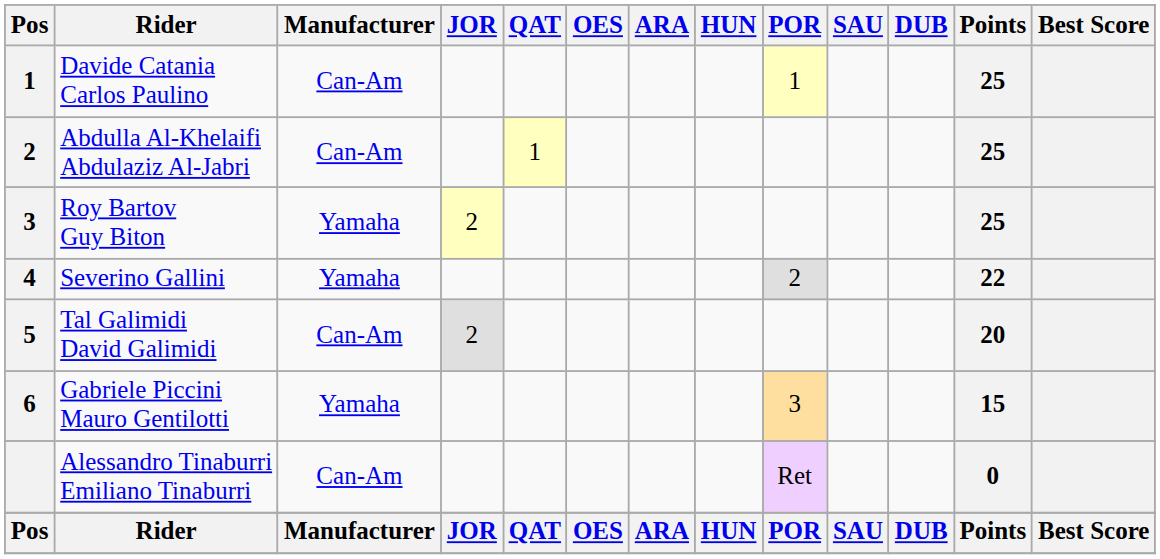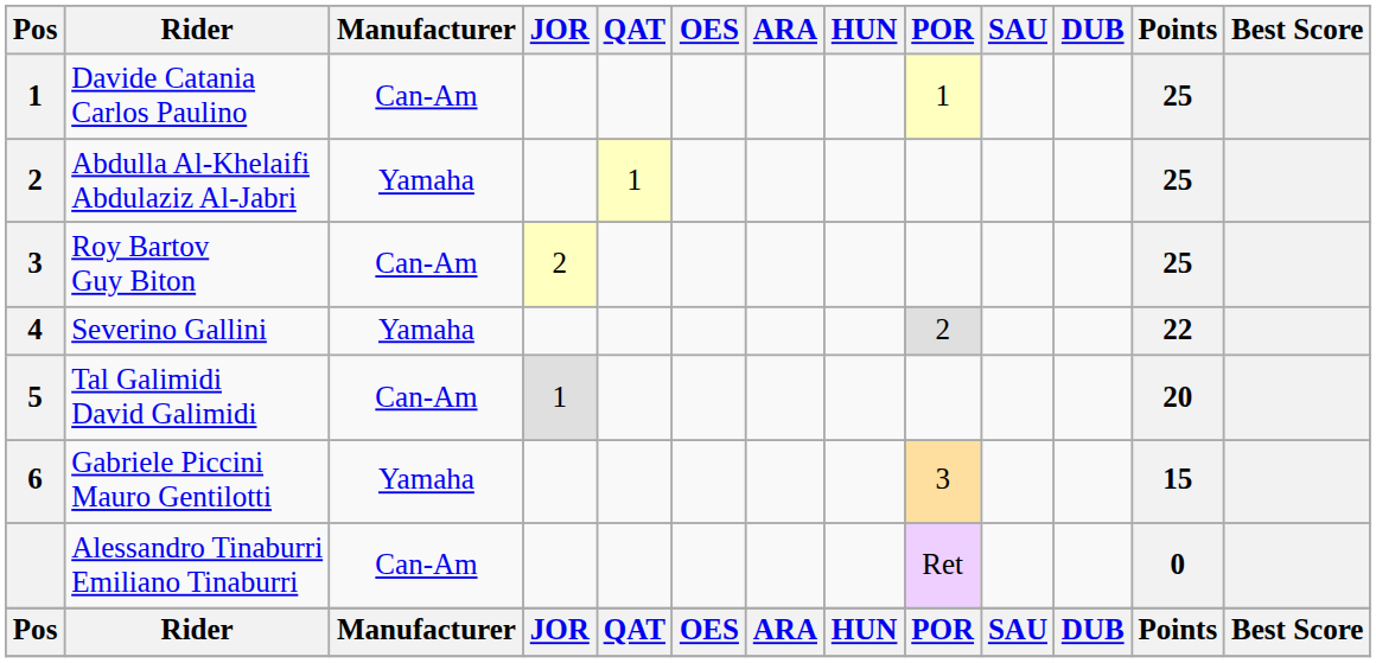 <table class="wikitable" style="font-size: 85%; text-align: center;">
 <tr valign="top">
 <th valign="middle">Pos</th>
 <th valign="middle">Rider</th>
 <th valign="middle">Manufacturer</th>
 <th><a href='#'>JOR</a><br></th>
 <th><a href='#'>QAT</a><br></th>
 <th><a href='#'>OES</a><br></th>
 <th><a href='#'>ARA</a><br></th>
 <th><a href='#'>HUN</a><br></th>
 <th><a href='#'>POR</a><br></th>
 <th><a href='#'>SAU</a><br></th>
 <th><a href='#'>DUB</a><br></th>
 <th valign="middle">Points</th>
 <th valign="middle">Best Score</th>
 </tr>
 <tr>
 <th>1</th>
 <td align=left> <a href='#'>Davide Catania</a><br> <a href='#'>Carlos Paulino</a></td>
 <td><a href='#'>Can-Am</a></td>
 <td></td>
 <td></td>
 <td></td>
 <td></td>
 <td></td>
 <td style="background:#ffffbf;">1</td>
 <td></td>
 <td></td>
 <th>25</th>
 <th></th>
 </tr>
 <tr>
 <th>2</th>
 <td align=left> <a href='#'>Abdulla Al-Khelaifi</a><br> <a href='#'>Abdulaziz Al-Jabri</a></td>
-<td><a href='#'>Can-Am</a></td>
+<td><a href='#'>Yamaha</a></td>
 <td></td>
 <td style="background:#ffffbf;">1</td>
 <td></td>
 <td></td>
 <td></td>
 <td></td>
 <td></td>
 <td></td>
 <th>25</th>
 <th></th>
 </tr>
 <tr>
 <th>3</th>
 <td align=left> <a href='#'>Roy Bartov</a><br> <a href='#'>Guy Biton</a></td>
-<td><a href='#'>Yamaha</a></td>
+<td><a href='#'>Can-Am</a></td>
 <td style="background:#ffffbf;">2</td>
 <td></td>
 <td></td>
 <td></td>
 <td></td>
 <td></td>
 <td></td>
 <td></td>
 <th>25</th>
 <th></th>
 </tr>
 <tr>
 <th>4</th>
 <td align=left> <a href='#'>Severino Gallini</a></td>
 <td><a href='#'>Yamaha</a></td>
 <td></td>
 <td></td>
 <td></td>
 <td></td>
 <td></td>
 <td style="background:#dfdfdf;">2</td>
 <td></td>
 <td></td>
 <th>22</th>
 <th></th>
 </tr>
 <tr>
 <th>5</th>
 <td align=left> <a href='#'>Tal Galimidi</a><br> <a href='#'>David Galimidi</a></td>
 <td><a href='#'>Can-Am</a></td>
-<td style="background:#dfdfdf;">2</td>
+<td style="background:#dfdfdf;">1</td>
 <td></td>
 <td></td>
 <td></td>
 <td></td>
 <td></td>
 <td></td>
 <td></td>
 <th>20</th>
 <th></th>
 </tr>
 <tr>
 <th>6</th>
 <td align=left> <a href='#'>Gabriele Piccini</a><br> <a href='#'>Mauro Gentilotti</a></td>
 <td><a href='#'>Yamaha</a></td>
 <td></td>
 <td></td>
 <td></td>
 <td></td>
 <td></td>
 <td style="background:#ffdf9f;">3</td>
 <td></td>
 <td></td>
 <th>15</th>
 <th></th>
 </tr>
 <tr>
 <th></th>
 <td align=left> <a href='#'>Alessandro Tinaburri</a><br> <a href='#'>Emiliano Tinaburri</a></td>
 <td><a href='#'>Can-Am</a></td>
 <td></td>
 <td></td>
 <td></td>
 <td></td>
 <td></td>
 <td style="background:#efcfff;">Ret</td>
 <td></td>
 <td></td>
 <th>0</th>
 <th></th>
 </tr>
 <tr>
 </tr>
 <tr valign="top">
 <th valign="middle">Pos</th>
 <th valign="middle">Rider</th>
 <th valign="middle">Manufacturer</th>
 <th><a href='#'>JOR</a><br></th>
 <th><a href='#'>QAT</a><br></th>
 <th><a href='#'>OES</a><br></th>
 <th><a href='#'>ARA</a><br></th>
 <th><a href='#'>HUN</a><br></th>
 <th><a href='#'>POR</a><br></th>
 <th><a href='#'>SAU</a><br></th>
 <th><a href='#'>DUB</a><br></th>
 <th valign="middle">Points</th>
 <th valign="middle">Best Score</th>
 </tr>
 <tr>
 </tr>
 </table>
